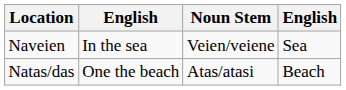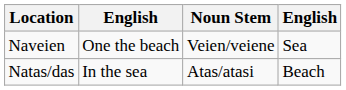 <table class="wikitable">
 <tr>
 <th>Location</th>
 <th>English</th>
 <th>Noun Stem</th>
 <th>English</th>
 </tr>
 <tr>
 <td>Naveien</td>
-<td>In the sea</td>
+<td>One the beach</td>
 <td>Veien/veiene</td>
 <td>Sea</td>
 </tr>
 <tr>
 <td>Natas/das</td>
-<td>One the beach</td>
+<td>In the sea</td>
 <td>Atas/atasi</td>
 <td>Beach</td>
 </tr>
 </table>
